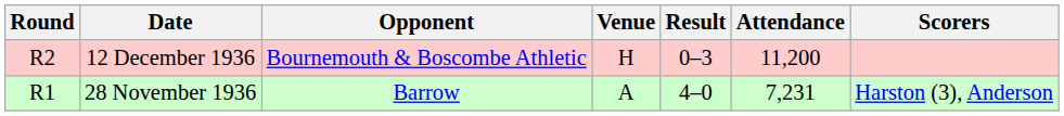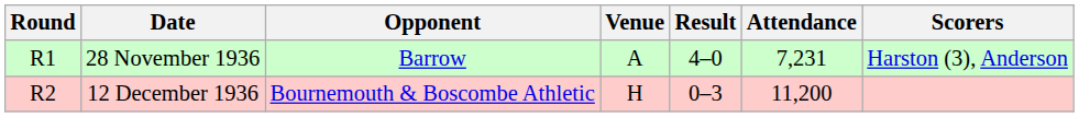 <table class="wikitable" style="font-size:100%; text-align:center">
 <tr>
 <th>Round</th>
 <th>Date</th>
 <th>Opponent</th>
 <th>Venue</th>
 <th>Result</th>
 <th>Attendance</th>
 <th>Scorers</th>
 </tr>
+<tr style="background-color: #CCFFCC;">
+<td>R1</td>
+<td>28 November 1936</td>
+<td><a href='#'>Barrow</a></td>
+<td>A</td>
+<td>4–0</td>
+<td>7,231</td>
+<td><a href='#'>Harston</a> (3), <a href='#'>Anderson</a></td>
+</tr>
 <tr style="background-color: #FFCCCC;">
 <td>R2</td>
 <td>12 December 1936</td>
 <td><a href='#'>Bournemouth & Boscombe Athletic</a></td>
 <td>H</td>
 <td>0–3</td>
 <td>11,200</td>
 <td></td>
 </tr>
-<tr style="background-color: #CCFFCC;">
-<td>R1</td>
-<td>28 November 1936</td>
-<td><a href='#'>Barrow</a></td>
-<td>A</td>
-<td>4–0</td>
-<td>7,231</td>
-<td><a href='#'>Harston</a> (3), <a href='#'>Anderson</a></td>
-</tr>
 </table>
